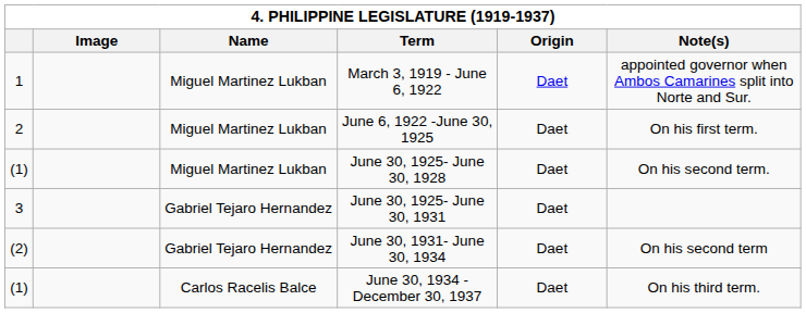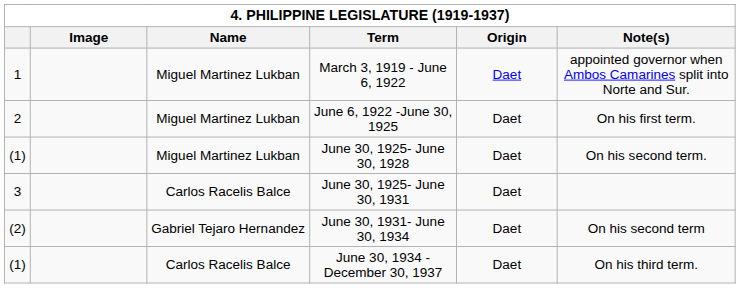 <table class="wikitable collapsible collapsed" style="vertical-align:top;text-align:center;font-size:95%;">
 <tr>
 <th style="background-color:white;font-size:105%;width:51em;" colspan=6>4. PHILIPPINE LEGISLATURE (1919-1937)</th>
 </tr>
 <tr>
 <th style="width: 1em;text-align:center"></th>
 <th style="width: 7em;text-align:center">Image</th>
 <th style="width: 10em;text-align:center">Name</th>
 <th style="width: 9em;text-align:center">Term</th>
 <th style="width: 6em;text-align:center">Origin</th>
 <th style="width: 11em;text-align:center">Note(s)</th>
 </tr>
 <tr>
 <td>1</td>
 <td></td>
 <td>Miguel Martinez Lukban</td>
 <td>March 3, 1919 - June 6, 1922</td>
 <td><a href='#'>Daet</a></td>
 <td>appointed governor when <a href='#'>Ambos Camarines</a> split into Norte and Sur.</td>
 </tr>
 <tr>
 <td>2</td>
 <td></td>
 <td>Miguel Martinez Lukban</td>
 <td>June 6, 1922 -June 30, 1925</td>
 <td>Daet</td>
 <td>On his first term.</td>
 </tr>
 <tr>
 <td>(1)</td>
 <td></td>
 <td>Miguel Martinez Lukban</td>
 <td>June 30, 1925- June 30, 1928</td>
 <td>Daet</td>
 <td>On his second term.</td>
 </tr>
 <tr>
 <td>3</td>
 <td></td>
-<td>Gabriel Tejaro Hernandez</td>
+<td>Carlos Racelis Balce</td>
 <td>June 30, 1925- June 30, 1931</td>
 <td>Daet</td>
 <td></td>
 </tr>
 <tr>
 <td>(2)</td>
 <td></td>
 <td>Gabriel Tejaro Hernandez</td>
 <td>June 30, 1931- June 30, 1934</td>
 <td>Daet</td>
 <td>On his second term</td>
 </tr>
 <tr>
 <td>(1)</td>
 <td></td>
 <td>Carlos Racelis Balce</td>
 <td>June 30, 1934 - December 30, 1937</td>
 <td>Daet</td>
 <td>On his third term.</td>
 </tr>
 </table>
